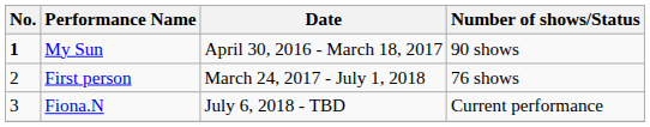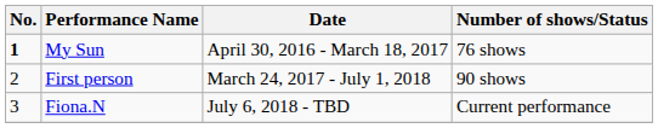 <table class="wikitable">
 <tr>
 <th>No.</th>
 <th>Performance Name</th>
 <th>Date</th>
 <th>Number of shows/Status</th>
 </tr>
 <tr>
 <td><strong>1</strong></td>
 <td><a href='#'>My Sun</a></td>
 <td>April 30, 2016 - March 18, 2017</td>
-<td>90 shows</td>
+<td>76 shows</td>
 </tr>
 <tr>
 <td>2</td>
 <td><a href='#'>First person</a></td>
 <td>March 24, 2017 - July 1, 2018</td>
-<td>76 shows</td>
+<td>90 shows</td>
 </tr>
 <tr>
 <td>3</td>
 <td><a href='#'>Fiona.N</a></td>
 <td>July 6, 2018 - TBD</td>
 <td>Current performance</td>
 </tr>
 <tr>
 </tr>
 </table>
